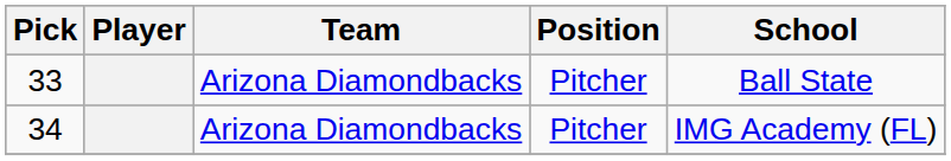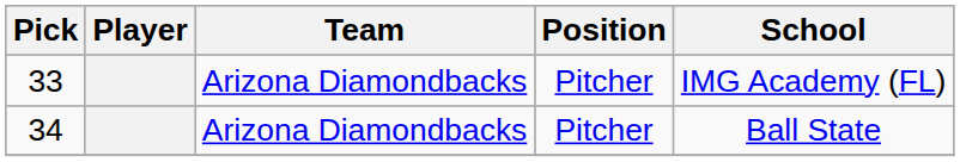 <table class="wikitable sortable plainrowheaders" style="text-align:center; width=74%">
 <tr>
 <th scope="col">Pick</th>
 <th scope="col">Player</th>
 <th scope="col">Team</th>
 <th scope="col">Position</th>
 <th scope="col">School</th>
 </tr>
 <tr>
 <td>33</td>
 <th scope="row" style="text-align:center"></th>
 <td><a href='#'>Arizona Diamondbacks</a></td>
 <td><a href='#'>Pitcher</a></td>
-<td><a href='#'>Ball State</a></td>
+<td><a href='#'>IMG Academy</a> (<a href='#'>FL</a>)</td>
 </tr>
 <tr>
 <td>34</td>
 <th scope="row" style="text-align:center"></th>
 <td><a href='#'>Arizona Diamondbacks</a></td>
 <td><a href='#'>Pitcher</a></td>
-<td><a href='#'>IMG Academy</a> (<a href='#'>FL</a>)</td>
+<td><a href='#'>Ball State</a></td>
 </tr>
 <tr>
 </tr>
 </table>
